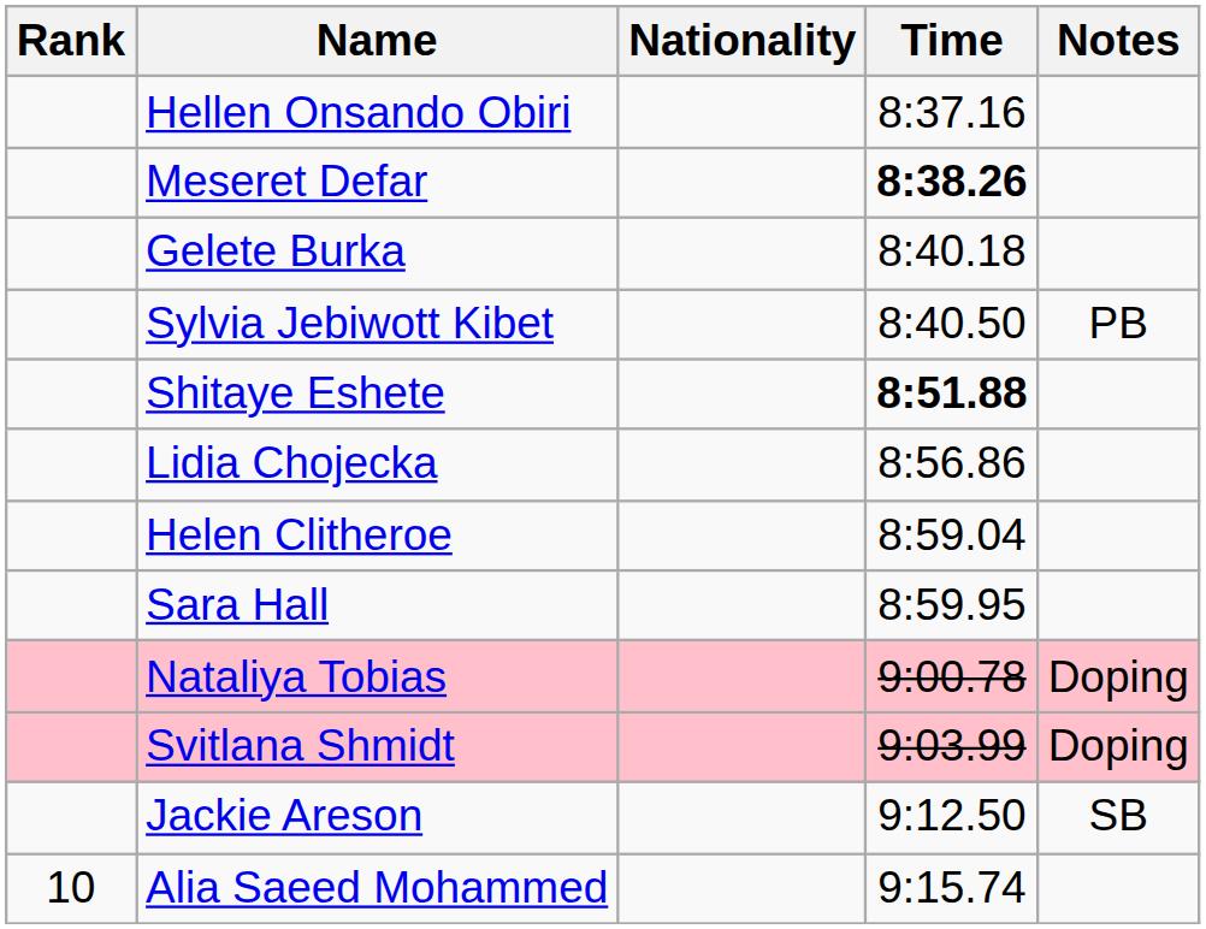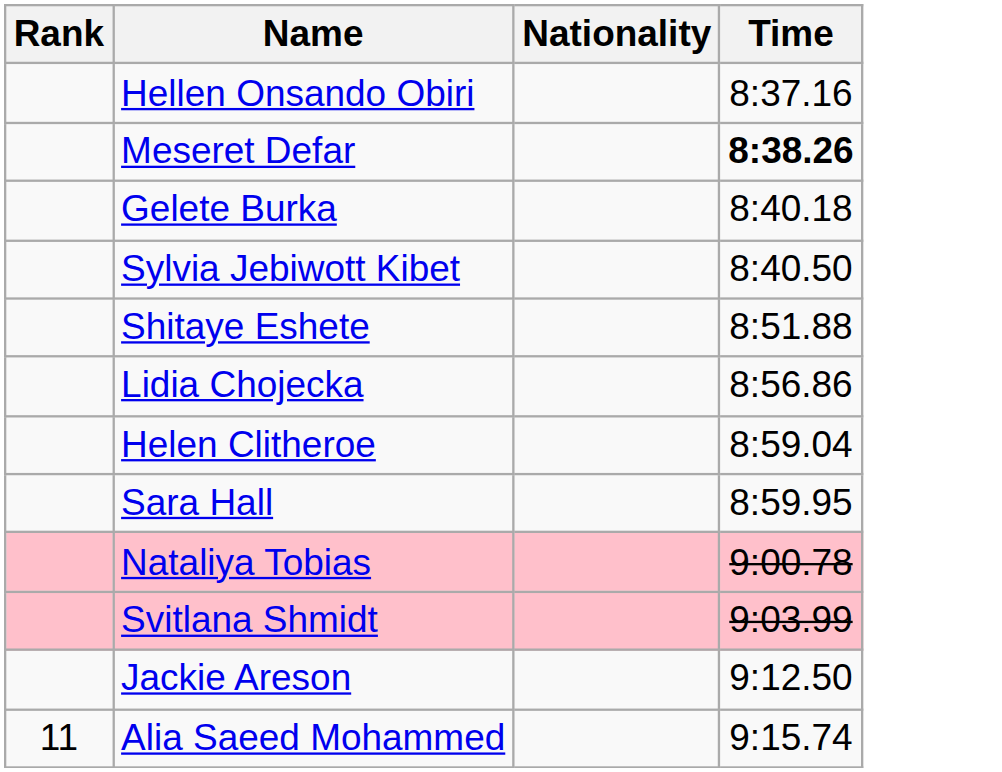 <table class="wikitable sortable" style="text-align:center">
 <tr>
 <th>Rank</th>
 <th>Name</th>
 <th>Nationality</th>
 <th>Time</th>
-<th>Notes</th>
 </tr>
 <tr>
 <td></td>
 <td align=left><a href='#'>Hellen Onsando Obiri</a></td>
 <td align=left></td>
 <td>8:37.16</td>
-<td></td>
 </tr>
 <tr>
 <td></td>
 <td align=left><a href='#'>Meseret Defar</a></td>
 <td align=left></td>
 <td><strong>8:38.26</strong></td>
-<td></td>
 </tr>
 <tr>
 <td></td>
 <td align=left><a href='#'>Gelete Burka</a></td>
 <td align=left></td>
 <td>8:40.18</td>
-<td></td>
 </tr>
 <tr>
 <td></td>
 <td align=left><a href='#'>Sylvia Jebiwott Kibet</a></td>
 <td align=left></td>
 <td>8:40.50</td>
-<td>PB</td>
 </tr>
 <tr>
 <td></td>
 <td align=left><a href='#'>Shitaye Eshete</a></td>
 <td align=left></td>
-<td><strong>8:51.88</strong></td>
-<td></td>
+<td>8:51.88</td>
 </tr>
 <tr>
 <td></td>
 <td align=left><a href='#'>Lidia Chojecka</a></td>
 <td align=left></td>
 <td>8:56.86</td>
-<td></td>
 </tr>
 <tr>
 <td></td>
 <td align=left><a href='#'>Helen Clitheroe</a></td>
 <td align=left></td>
 <td>8:59.04</td>
-<td></td>
 </tr>
 <tr>
 <td></td>
 <td align=left><a href='#'>Sara Hall</a></td>
 <td align=left></td>
 <td>8:59.95</td>
-<td></td>
 </tr>
 <tr bgcolor=pink>
 <td></td>
 <td align=left><a href='#'>Nataliya Tobias</a></td>
 <td align=left></td>
 <td><s>9:00.78 </s></td>
-<td>Doping</td>
 </tr>
 <tr bgcolor=pink>
 <td></td>
 <td align=left><a href='#'>Svitlana Shmidt</a></td>
 <td align=left></td>
 <td><s>9:03.99 </s></td>
-<td>Doping</td>
 </tr>
 <tr>
 <td></td>
 <td align=left><a href='#'>Jackie Areson</a></td>
 <td align=left></td>
 <td>9:12.50</td>
-<td>SB</td>
 </tr>
 <tr>
-<td>10</td>
+<td>11</td>
 <td align=left><a href='#'>Alia Saeed Mohammed</a></td>
 <td align=left></td>
 <td>9:15.74</td>
-<td></td>
 </tr>
 </table>
